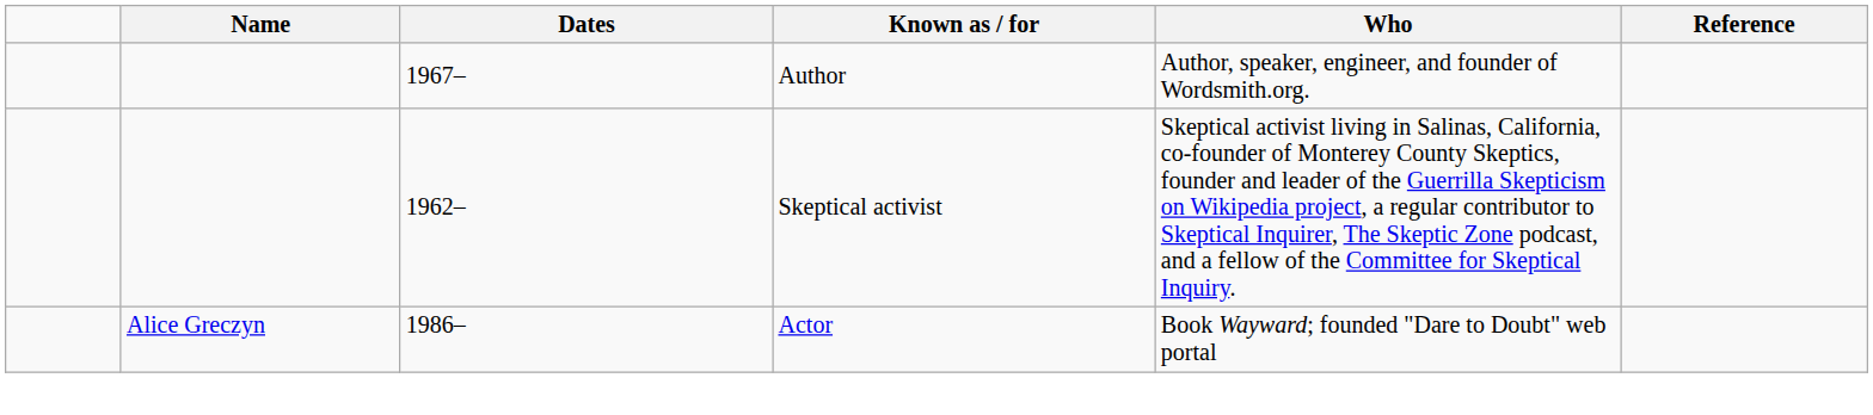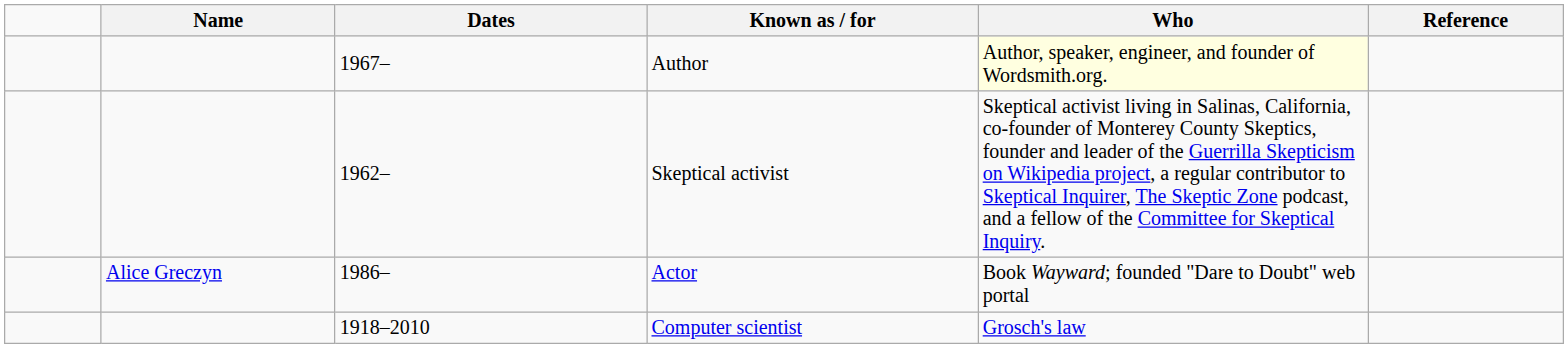 <table class="wikitable sortable">
 <tr style="vertical-align:top; text-align:left;">
 <td style="width:70px;"></td>
 <th style="width:15%;">Name</th>
 <th class="unsortable"! style="width:20%;">Dates</th>
 <th>Known as / for</th>
 <th style="width:25%;">Who</th>
 <th class="unsortable">Reference</th>
 </tr>
 <tr>
 <td></td>
 <td></td>
 <td>1967–</td>
 <td>Author</td>
-<td>Author, speaker, engineer, and founder of Wordsmith.org.</td>
+<td style="background: lightyellow;">Author, speaker, engineer, and founder of Wordsmith.org.</td>
 <td></td>
 </tr>
 <tr>
 <td></td>
 <td></td>
 <td>1962–</td>
 <td>Skeptical activist</td>
 <td>Skeptical activist living in Salinas, California, co-founder of Monterey County Skeptics, founder and leader of the <a href='#'>Guerrilla Skepticism on Wikipedia project</a>, a regular contributor to <a href='#'>Skeptical Inquirer</a>, <a href='#'>The Skeptic Zone</a> podcast, and a fellow of the <a href='#'>Committee for Skeptical Inquiry</a>.</td>
 <td></td>
 </tr>
 <tr valign="top">
 <td></td>
 <td><a href='#'>Alice Greczyn</a></td>
 <td>1986–</td>
 <td><a href='#'>Actor</a></td>
 <td>Book <em>Wayward</em>; founded "Dare to Doubt" web portal</td>
 <td></td>
 </tr>
+<tr valign="top">
+<td></td>
+<td></td>
+<td>1918–2010</td>
+<td><a href='#'>Computer scientist</a></td>
+<td><a href='#'>Grosch's law</a></td>
+<td></td>
+</tr>
 </table>
